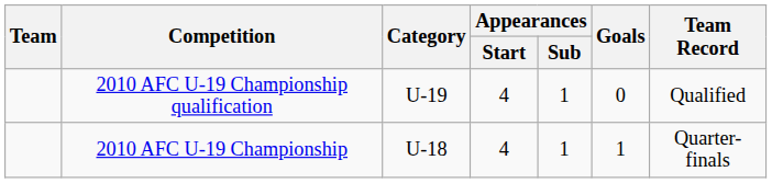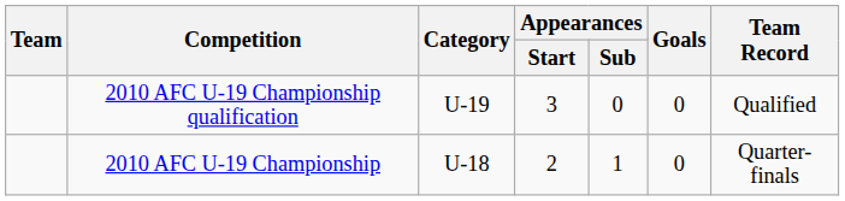 <table class="wikitable" style="text-align: center;">
 <tr>
 <th rowspan="2">Team</th>
 <th rowspan="2">Competition</th>
 <th rowspan="2">Category</th>
 <th colspan="2">Appearances</th>
 <th rowspan="2">Goals</th>
 <th rowspan="2">Team Record</th>
 </tr>
 <tr>
 <th>Start</th>
 <th>Sub</th>
 </tr>
 <tr>
 <td align="left"></td>
 <td><a href='#'>2010 AFC U-19 Championship qualification</a></td>
 <td>U-19</td>
-<td>4</td>
-<td>1</td>
+<td>3</td>
+<td>0</td>
 <td>0</td>
 <td>Qualified</td>
 </tr>
 <tr>
 <td align="left"></td>
 <td><a href='#'>2010 AFC U-19 Championship</a></td>
 <td>U-18</td>
-<td>4</td>
+<td>2</td>
 <td>1</td>
-<td>1</td>
+<td>0</td>
 <td>Quarter-finals</td>
 </tr>
 </table>
